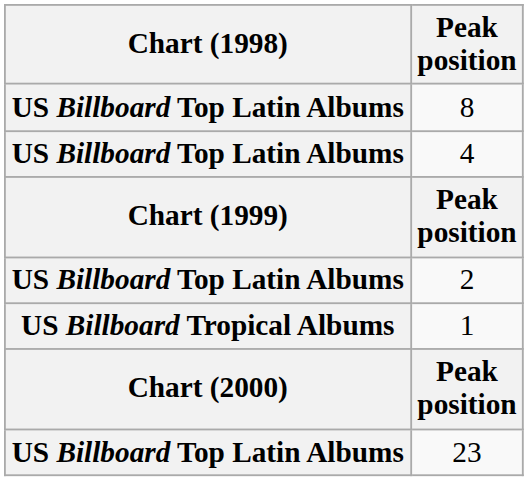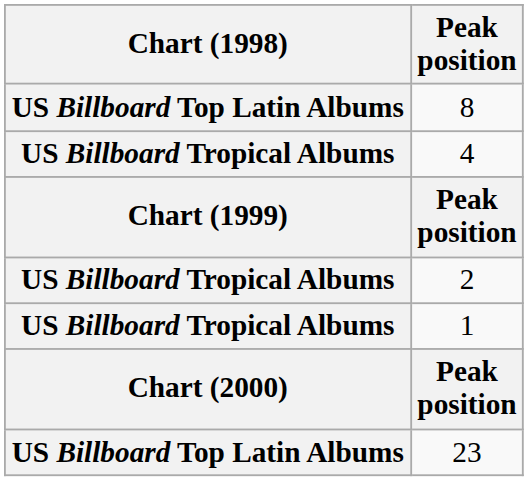 <table class="wikitable sortable plainrowheaders">
 <tr>
 <th>Chart (1998)</th>
 <th>Peak<br>position</th>
 </tr>
 <tr>
 <th scope=row>US <em>Billboard</em> Top Latin Albums</th>
 <td style="text-align:center;">8</td>
 </tr>
 <tr>
-<th scope=row>US <em>Billboard</em> Top Latin Albums</th>
+<th scope=row>US <em>Billboard</em> Tropical Albums</th>
 <td style="text-align:center;">4</td>
 </tr>
 <tr>
 <th>Chart (1999)</th>
 <th>Peak<br>position</th>
 </tr>
 <tr>
-<th scope=row>US <em>Billboard</em> Top Latin Albums</th>
+<th scope=row>US <em>Billboard</em> Tropical Albums</th>
 <td style="text-align:center;">2</td>
 </tr>
 <tr>
 <th scope=row>US <em>Billboard</em> Tropical Albums</th>
 <td style="text-align:center;">1</td>
 </tr>
 <tr>
 <th>Chart (2000)</th>
 <th>Peak<br>position</th>
 </tr>
 <tr>
 <th scope=row>US <em>Billboard</em> Top Latin Albums</th>
 <td style="text-align:center;">23</td>
 </tr>
 </table>
